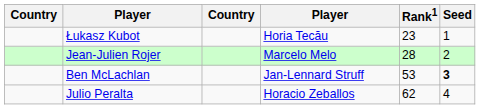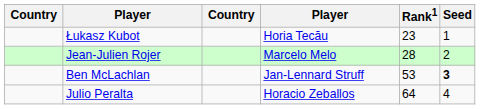 <table class="sortable wikitable">
 <tr>
 <th width="70">Country</th>
 <th width="175">Player</th>
 <th width="70">Country</th>
 <th width="175">Player</th>
 <th>Rank<sup>1</sup></th>
 <th>Seed</th>
 </tr>
 <tr>
 <td></td>
 <td><a href='#'>Łukasz Kubot</a></td>
 <td></td>
 <td><a href='#'>Horia Tecău</a></td>
 <td>23</td>
 <td>1</td>
 </tr>
 <tr style="background:#cfc;">
 <td></td>
 <td><a href='#'>Jean-Julien Rojer</a></td>
 <td></td>
 <td><a href='#'>Marcelo Melo</a></td>
 <td>28</td>
 <td>2</td>
 </tr>
 <tr>
 <td></td>
 <td><a href='#'>Ben McLachlan</a></td>
 <td></td>
 <td><a href='#'>Jan-Lennard Struff</a></td>
 <td>53</td>
 <td><strong>3</strong></td>
 </tr>
 <tr>
 <td></td>
 <td><a href='#'>Julio Peralta</a></td>
 <td></td>
 <td><a href='#'>Horacio Zeballos</a></td>
-<td>62</td>
+<td>64</td>
 <td>4</td>
 </tr>
 </table>
